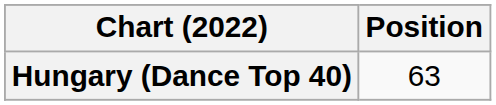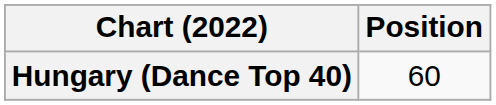 <table class="wikitable plainrowheaders" style="text-align:center">
 <tr>
 <th scope="col">Chart (2022)</th>
 <th scope="col">Position</th>
 </tr>
 <tr>
 <th scope="row">Hungary (Dance Top 40)</th>
-<td>63</td>
+<td>60</td>
 </tr>
 </table>
